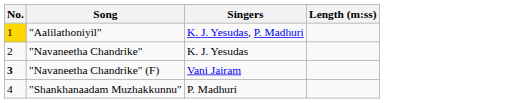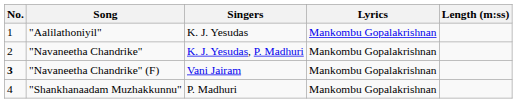 <table class="wikitable" style="font-size:95%;">
 <tr>
 <th>No.</th>
 <th>Song</th>
 <th>Singers</th>
+<th>Lyrics</th>
 <th>Length (m:ss)</th>
 </tr>
 <tr>
-<td style="background: gold;">1</td>
+<td>1</td>
 <td>"Aalilathoniyil"</td>
-<td><a href='#'>K. J. Yesudas</a>, <a href='#'>P. Madhuri</a></td>
+<td>K. J. Yesudas</td>
+<td><a href='#'>Mankombu Gopalakrishnan</a></td>
 <td></td>
 </tr>
 <tr>
 <td>2</td>
 <td>"Navaneetha Chandrike"</td>
-<td>K. J. Yesudas</td>
+<td><a href='#'>K. J. Yesudas</a>, <a href='#'>P. Madhuri</a></td>
+<td>Mankombu Gopalakrishnan</td>
 <td></td>
 </tr>
 <tr>
 <td><strong>3</strong></td>
 <td>"Navaneetha Chandrike" (F)</td>
 <td><a href='#'>Vani Jairam</a></td>
+<td>Mankombu Gopalakrishnan</td>
 <td></td>
 </tr>
 <tr>
 <td>4</td>
 <td>"Shankhanaadam Muzhakkunnu"</td>
 <td>P. Madhuri</td>
+<td>Mankombu Gopalakrishnan</td>
 <td></td>
 </tr>
 </table>
